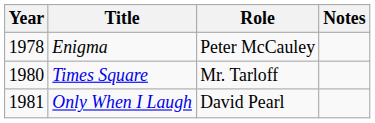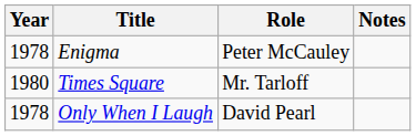 <table class="wikitable sortable">
 <tr>
 <th>Year</th>
 <th>Title</th>
 <th>Role</th>
 <th class="unsortable">Notes</th>
 </tr>
 <tr>
 <td>1978</td>
 <td><em>Enigma</em></td>
 <td>Peter McCauley</td>
 <td></td>
 </tr>
 <tr>
 <td>1980</td>
 <td><em><a href='#'>Times Square</a></em></td>
 <td>Mr. Tarloff</td>
 <td></td>
 </tr>
 <tr>
-<td>1981</td>
+<td>1978</td>
 <td><em><a href='#'>Only When I Laugh</a></em></td>
 <td>David Pearl</td>
 <td></td>
 </tr>
 </table>
